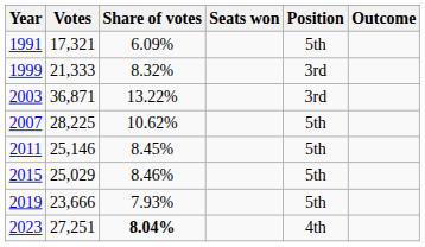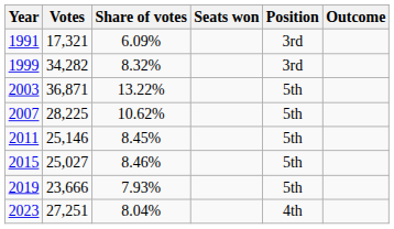 <table class="wikitable" style="text-align:center;">
 <tr>
 <th>Year</th>
 <th>Votes</th>
 <th>Share of votes</th>
 <th>Seats won</th>
 <th>Position</th>
 <th>Outcome</th>
 </tr>
 <tr>
 <td><a href='#'>1991</a></td>
 <td>17,321</td>
 <td>6.09%</td>
 <td></td>
-<td>5th</td>
+<td>3rd</td>
 <td></td>
 </tr>
 <tr>
 <td><a href='#'>1999</a></td>
-<td>21,333</td>
+<td>34,282</td>
 <td>8.32%</td>
 <td></td>
 <td>3rd</td>
 <td></td>
 </tr>
 <tr>
 <td><a href='#'>2003</a></td>
 <td>36,871</td>
 <td>13.22%</td>
 <td></td>
-<td>3rd</td>
+<td>5th</td>
 <td></td>
 </tr>
 <tr>
 <td><a href='#'>2007</a></td>
 <td>28,225</td>
 <td>10.62%</td>
 <td></td>
 <td>5th</td>
 <td></td>
 </tr>
 <tr>
 <td><a href='#'>2011</a></td>
 <td>25,146</td>
 <td>8.45%</td>
 <td></td>
 <td>5th</td>
 <td></td>
 </tr>
 <tr>
 <td><a href='#'>2015</a></td>
-<td>25,029</td>
+<td>25,027</td>
 <td>8.46%</td>
 <td></td>
 <td>5th</td>
 <td></td>
 </tr>
 <tr>
 <td><a href='#'>2019</a></td>
 <td>23,666</td>
 <td>7.93%</td>
 <td></td>
 <td>5th</td>
 <td></td>
 </tr>
 <tr>
 <td><a href='#'>2023</a></td>
 <td>27,251</td>
-<td><strong>8.04%</strong></td>
+<td>8.04%</td>
 <td></td>
 <td>4th</td>
 <td></td>
 </tr>
 </table>
